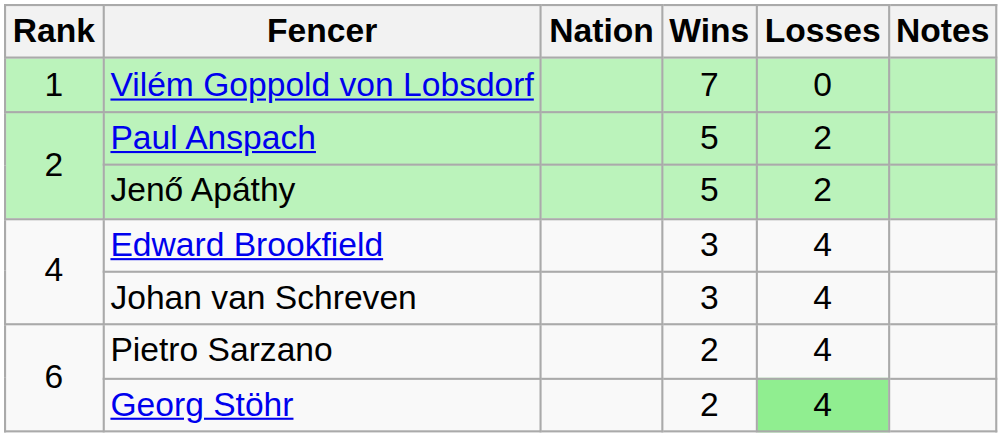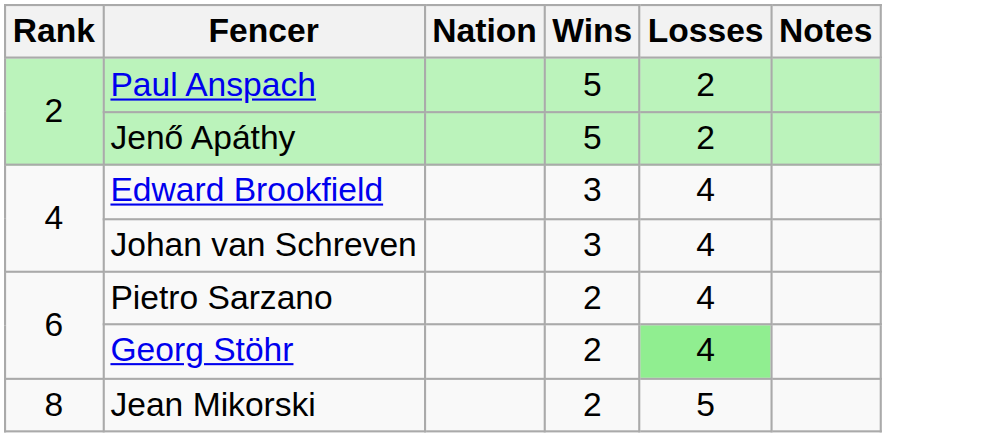 <table class="wikitable sortable" style="text-align:center">
 <tr>
 <th>Rank</th>
 <th>Fencer</th>
 <th>Nation</th>
 <th>Wins</th>
 <th>Losses</th>
 <th>Notes</th>
-</tr>
-<tr bgcolor=bbf3bb>
-<td>1</td>
-<td align=left><a href='#'>Vilém Goppold von Lobsdorf</a></td>
-<td align=left></td>
-<td>7</td>
-<td>0</td>
-<td></td>
 </tr>
 <tr bgcolor=bbf3bb>
 <td rowspan=2>2</td>
 <td align=left><a href='#'>Paul Anspach</a></td>
 <td align=left></td>
 <td>5</td>
 <td>2</td>
 <td></td>
 </tr>
 <tr bgcolor=bbf3bb>
 <td align=left>Jenő Apáthy</td>
 <td align=left></td>
 <td>5</td>
 <td>2</td>
 <td></td>
 </tr>
 <tr>
 <td rowspan=2>4</td>
 <td align=left><a href='#'>Edward Brookfield</a></td>
 <td align=left></td>
 <td>3</td>
 <td>4</td>
 <td></td>
 </tr>
 <tr>
 <td align=left>Johan van Schreven</td>
 <td align=left></td>
 <td>3</td>
 <td>4</td>
 <td></td>
 </tr>
 <tr>
 <td rowspan=2>6</td>
 <td align=left>Pietro Sarzano</td>
 <td align=left></td>
 <td>2</td>
 <td>4</td>
 <td></td>
 </tr>
 <tr>
 <td align=left><a href='#'>Georg Stöhr</a></td>
 <td align=left></td>
 <td>2</td>
 <td style="background: lightgreen;">4</td>
 <td></td>
 </tr>
+<tr>
+<td>8</td>
+<td align=left>Jean Mikorski</td>
+<td align=left></td>
+<td>2</td>
+<td>5</td>
+<td></td>
+</tr>
 </table>
